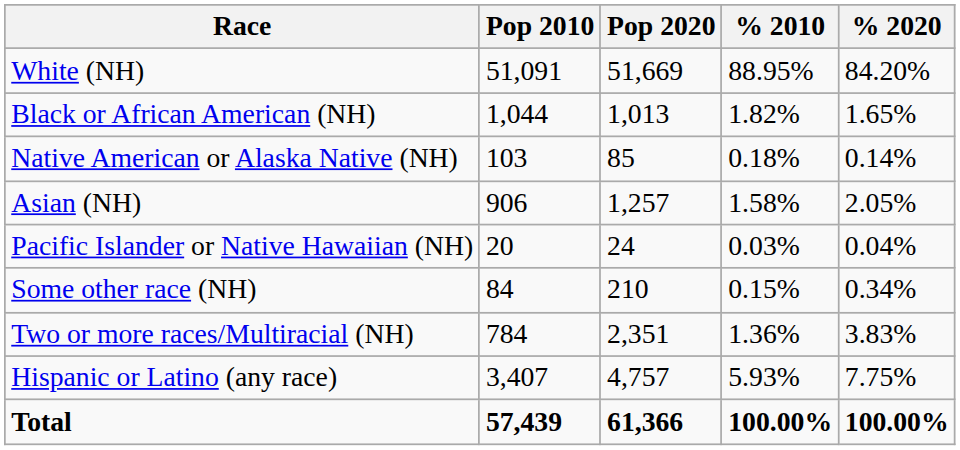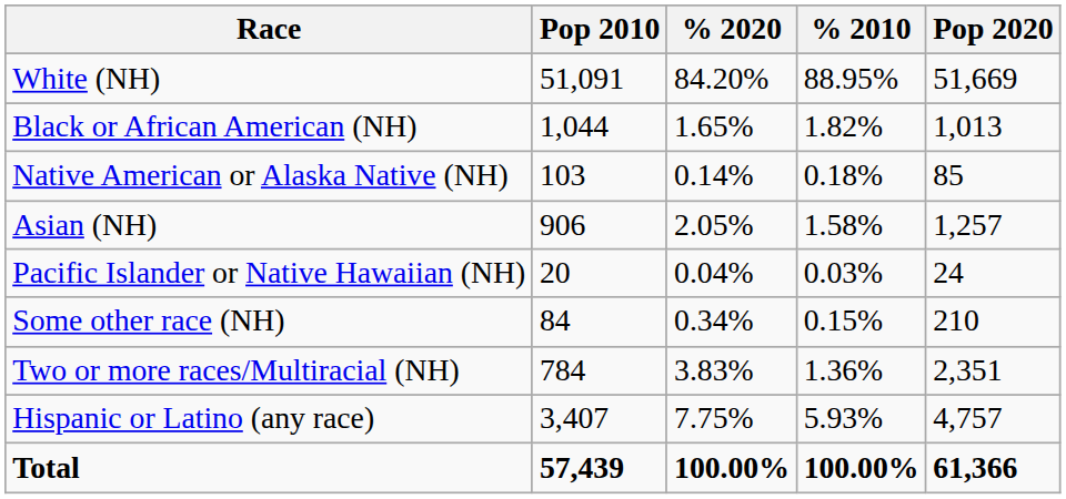 <table class="wikitable">
 <tr>
 <th>Race</th>
 <th>Pop 2010</th>
+<th>% 2020</th>
+<th>% 2010</th>
 <th>Pop 2020</th>
-<th>% 2010</th>
-<th>% 2020</th>
 </tr>
 <tr>
 <td><a href='#'>White</a> (NH)</td>
 <td>51,091</td>
+<td>84.20%</td>
+<td>88.95%</td>
 <td>51,669</td>
-<td>88.95%</td>
-<td>84.20%</td>
 </tr>
 <tr>
 <td><a href='#'>Black or African American</a> (NH)</td>
 <td>1,044</td>
+<td>1.65%</td>
+<td>1.82%</td>
 <td>1,013</td>
-<td>1.82%</td>
-<td>1.65%</td>
 </tr>
 <tr>
 <td><a href='#'>Native American</a> or <a href='#'>Alaska Native</a> (NH)</td>
 <td>103</td>
+<td>0.14%</td>
+<td>0.18%</td>
 <td>85</td>
-<td>0.18%</td>
-<td>0.14%</td>
 </tr>
 <tr>
 <td><a href='#'>Asian</a> (NH)</td>
 <td>906</td>
+<td>2.05%</td>
+<td>1.58%</td>
 <td>1,257</td>
-<td>1.58%</td>
-<td>2.05%</td>
 </tr>
 <tr>
 <td><a href='#'>Pacific Islander</a> or <a href='#'>Native Hawaiian</a> (NH)</td>
 <td>20</td>
+<td>0.04%</td>
+<td>0.03%</td>
 <td>24</td>
-<td>0.03%</td>
-<td>0.04%</td>
 </tr>
 <tr>
 <td><a href='#'>Some other race</a> (NH)</td>
 <td>84</td>
+<td>0.34%</td>
+<td>0.15%</td>
 <td>210</td>
-<td>0.15%</td>
-<td>0.34%</td>
 </tr>
 <tr>
 <td><a href='#'>Two or more races/Multiracial</a> (NH)</td>
 <td>784</td>
+<td>3.83%</td>
+<td>1.36%</td>
 <td>2,351</td>
-<td>1.36%</td>
-<td>3.83%</td>
 </tr>
 <tr>
 <td><a href='#'>Hispanic or Latino</a> (any race)</td>
 <td>3,407</td>
+<td>7.75%</td>
+<td>5.93%</td>
 <td>4,757</td>
-<td>5.93%</td>
-<td>7.75%</td>
 </tr>
 <tr>
 <td><strong>Total</strong></td>
 <td><strong>57,439</strong></td>
-<td><strong>61,366</strong></td>
 <td><strong>100.00%</strong></td>
 <td><strong>100.00%</strong></td>
+<td><strong>61,366</strong></td>
 </tr>
 </table>
